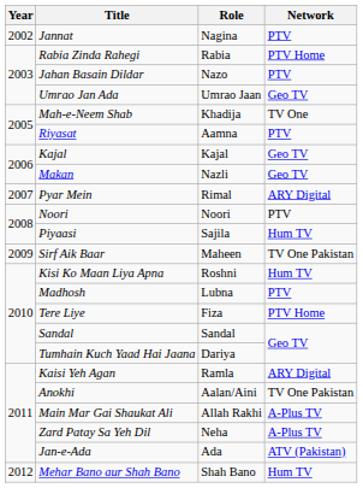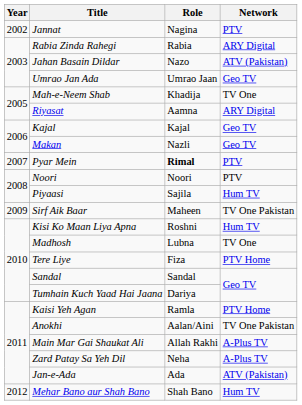 <table class="wikitable">
 <tr>
 <th>Year</th>
 <th>Title</th>
 <th>Role</th>
 <th>Network</th>
 </tr>
 <tr>
 <td>2002</td>
 <td><em>Jannat</em></td>
 <td>Nagina</td>
 <td><a href='#'>PTV</a></td>
 </tr>
 <tr>
 <td rowspan="3">2003</td>
 <td><em>Rabia Zinda Rahegi</em></td>
 <td>Rabia</td>
-<td><a href='#'>PTV Home</a></td>
+<td><a href='#'>ARY Digital</a></td>
 </tr>
 <tr>
 <td><em>Jahan Basain Dildar</em></td>
 <td>Nazo</td>
-<td><a href='#'>PTV</a></td>
+<td><a href='#'>ATV (Pakistan)</a></td>
 </tr>
 <tr>
 <td><em>Umrao Jan Ada</em></td>
 <td>Umrao Jaan</td>
 <td><a href='#'>Geo TV</a></td>
 </tr>
 <tr>
 <td rowspan="2">2005</td>
 <td><em>Mah-e-Neem Shab</em></td>
 <td>Khadija</td>
 <td>TV One</td>
 </tr>
 <tr>
 <td><em><a href='#'>Riyasat</a></em></td>
 <td>Aamna</td>
-<td><a href='#'>PTV</a></td>
+<td><a href='#'>ARY Digital</a></td>
 </tr>
 <tr>
 <td rowspan="2">2006</td>
 <td><em>Kajal</em></td>
 <td>Kajal</td>
 <td><a href='#'>Geo TV</a></td>
 </tr>
 <tr>
 <td><em><a href='#'>Makan</a></em></td>
 <td>Nazli</td>
 <td><a href='#'>Geo TV</a></td>
 </tr>
 <tr>
 <td>2007</td>
 <td><em>Pyar Mein</em></td>
-<td>Rimal</td>
-<td><a href='#'>ARY Digital</a></td>
+<td><strong>Rimal</strong></td>
+<td><a href='#'>PTV</a></td>
 </tr>
 <tr>
 <td rowspan="2">2008</td>
 <td><em>Noori</em></td>
 <td>Noori</td>
 <td>PTV</td>
 </tr>
 <tr>
 <td><em>Piyaasi</em></td>
 <td>Sajila</td>
 <td><a href='#'>Hum TV</a></td>
 </tr>
 <tr>
 <td>2009</td>
 <td><em>Sirf Aik Baar</em></td>
 <td>Maheen</td>
 <td>TV One Pakistan</td>
 </tr>
 <tr>
 <td rowspan="5">2010</td>
 <td><em>Kisi Ko Maan Liya Apna</em></td>
 <td>Roshni</td>
 <td><a href='#'>Hum TV</a></td>
 </tr>
 <tr>
 <td><em>Madhosh</em></td>
 <td>Lubna</td>
-<td><a href='#'>PTV</a></td>
+<td>TV One</td>
 </tr>
 <tr>
 <td><em>Tere Liye</em></td>
 <td>Fiza</td>
 <td><a href='#'>PTV Home</a></td>
 </tr>
 <tr>
 <td><em>Sandal</em></td>
 <td>Sandal</td>
 <td rowspan="2"><a href='#'>Geo TV</a></td>
 </tr>
 <tr>
 <td><em>Tumhain Kuch Yaad Hai Jaana</em></td>
 <td>Dariya</td>
 </tr>
 <tr>
 <td rowspan="5">2011</td>
 <td><em>Kaisi Yeh Agan</em></td>
 <td>Ramla</td>
-<td><a href='#'>ARY Digital</a></td>
+<td><a href='#'>PTV Home</a></td>
 </tr>
 <tr>
 <td><em>Anokhi</em></td>
 <td>Aalan/Aini</td>
 <td>TV One Pakistan</td>
 </tr>
 <tr>
 <td><em>Main Mar Gai Shaukat Ali</em></td>
 <td>Allah Rakhi</td>
 <td><a href='#'>A-Plus TV</a></td>
 </tr>
 <tr>
 <td><em>Zard Patay Sa Yeh Dil</em></td>
 <td>Neha</td>
 <td><a href='#'>A-Plus TV</a></td>
 </tr>
 <tr>
 <td><em>Jan-e-Ada</em></td>
 <td>Ada</td>
 <td><a href='#'>ATV (Pakistan)</a></td>
 </tr>
 <tr>
 <td>2012</td>
 <td><em><a href='#'>Mehar Bano aur Shah Bano</a></em></td>
 <td>Shah Bano</td>
 <td><a href='#'>Hum TV</a></td>
 </tr>
 </table>
